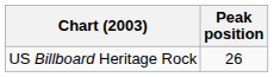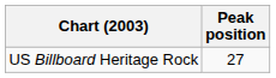 <table class="wikitable sortable">
 <tr>
 <th>Chart (2003)</th>
 <th>Peak<br>position</th>
 </tr>
 <tr>
 <td>US <em>Billboard</em> Heritage Rock</td>
-<td style="text-align:center;">26</td>
+<td style="text-align:center;">27</td>
 </tr>
 </table>
